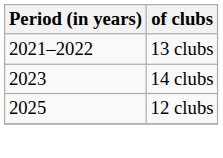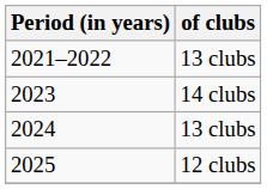 <table class="wikitable sortable mw-collapsible">
 <tr>
 <th>Period (in years)</th>
 <th> of clubs</th>
 </tr>
 <tr>
 <td>2021–2022</td>
 <td>13 clubs</td>
 </tr>
 <tr>
 <td>2023</td>
 <td>14 clubs</td>
 </tr>
 <tr>
+<td>2024</td>
+<td>13 clubs</td>
+</tr>
+<tr>
 <td>2025</td>
 <td>12 clubs</td>
 </tr>
 <tr>
 </tr>
 </table>
